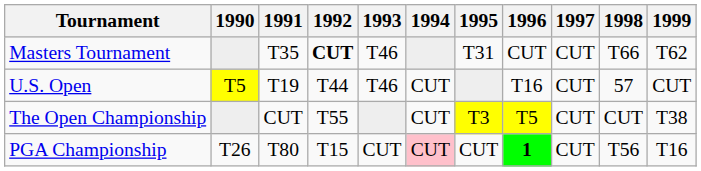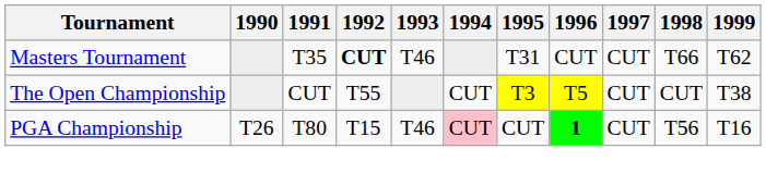 <table class="wikitable" style="font-size:95%;text-align:center;">
 <tr>
 <th>Tournament</th>
 <th>1990</th>
 <th>1991</th>
 <th>1992</th>
 <th>1993</th>
 <th>1994</th>
 <th>1995</th>
 <th>1996</th>
 <th>1997</th>
 <th>1998</th>
 <th>1999</th>
 </tr>
 <tr>
 <td align=left><a href='#'>Masters Tournament</a></td>
 <td style="background:#eeeeee;"></td>
 <td>T35</td>
 <td><strong>CUT</strong></td>
 <td>T46</td>
 <td style="background:#eeeeee;"></td>
 <td>T31</td>
 <td>CUT</td>
 <td>CUT</td>
 <td>T66</td>
 <td>T62</td>
 </tr>
 <tr>
-<td align=left><a href='#'>U.S. Open</a></td>
-<td style="background:yellow;">T5</td>
-<td>T19</td>
-<td>T44</td>
-<td>T46</td>
-<td>CUT</td>
-<td style="background:#eeeeee;"></td>
-<td>T16</td>
-<td>CUT</td>
-<td>57</td>
-<td>CUT</td>
-</tr>
-<tr>
 <td align=left><a href='#'>The Open Championship</a></td>
 <td style="background:#eeeeee;"></td>
 <td>CUT</td>
 <td>T55</td>
 <td style="background:#eeeeee;"></td>
 <td>CUT</td>
 <td style="background:yellow;">T3</td>
 <td style="background:yellow;">T5</td>
 <td>CUT</td>
 <td>CUT</td>
 <td>T38</td>
 </tr>
 <tr>
 <td align=left><a href='#'>PGA Championship</a></td>
 <td>T26</td>
 <td>T80</td>
 <td>T15</td>
-<td>CUT</td>
+<td>T46</td>
 <td style="background: pink;">CUT</td>
 <td>CUT</td>
 <td style="background:lime;"><strong>1</strong></td>
 <td>CUT</td>
 <td>T56</td>
 <td>T16</td>
 </tr>
 </table>
